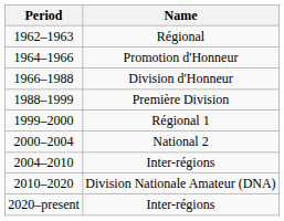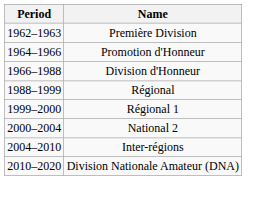 <table class="wikitable" style="text-align:center;margin-left:1em;float:center">
 <tr>
 <th>Period</th>
 <th>Name</th>
 </tr>
 <tr>
 <td>1962–1963</td>
-<td>Régional</td>
+<td>Première Division</td>
 </tr>
 <tr>
 <td>1964–1966</td>
 <td>Promotion d'Honneur</td>
 </tr>
 <tr>
 <td>1966–1988</td>
 <td>Division d'Honneur</td>
 </tr>
 <tr>
 <td>1988–1999</td>
-<td>Première Division</td>
+<td>Régional</td>
 </tr>
 <tr>
 <td>1999–2000</td>
 <td>Régional 1</td>
 </tr>
 <tr>
 <td>2000–2004</td>
 <td>National 2</td>
 </tr>
 <tr>
 <td>2004–2010</td>
 <td>Inter-régions</td>
 </tr>
 <tr>
 <td>2010–2020</td>
 <td>Division Nationale Amateur (DNA)</td>
 </tr>
-<tr>
-<td>2020–present</td>
-<td>Inter-régions</td>
-</tr>
 </table>
